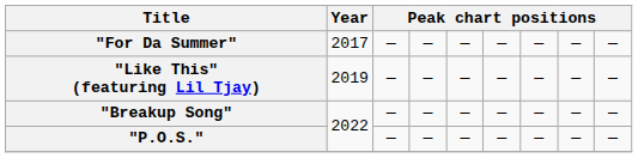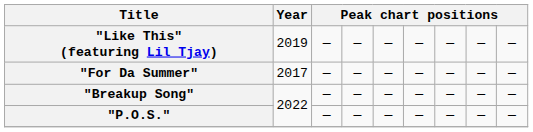 <table class="wikitable plainrowheaders" style="text-align:center;">
 <tr>
 <th colspan="1" scope="col" style="width:20em;">Title</th>
 <th colspan="1" scope="col" style="width:1em;">Year</th>
 <th colspan="7" scope="col" style="width:16em;">Peak chart positions</th>
 </tr>
 <tr>
-<th scope="row">"For Da Summer"</th>
-<td>2017</td>
+<th scope="row">"Like This"<br><span>(featuring <a href='#'>Lil Tjay</a>)</span></th>
+<td>2019</td>
 <td>—</td>
 <td>—</td>
 <td>—</td>
 <td>—</td>
 <td>—</td>
 <td>—</td>
 <td>—</td>
 </tr>
 <tr>
-<th scope="row">"Like This"<br><span>(featuring <a href='#'>Lil Tjay</a>)</span></th>
-<td>2019</td>
+<th scope="row">"For Da Summer"</th>
+<td>2017</td>
 <td>—</td>
 <td>—</td>
 <td>—</td>
 <td>—</td>
 <td>—</td>
 <td>—</td>
 <td>—</td>
 </tr>
 <tr>
 <th scope="row">"Breakup Song"</th>
 <td rowspan="2">2022</td>
 <td>—</td>
 <td>—</td>
 <td>—</td>
 <td>—</td>
 <td>—</td>
 <td>—</td>
 <td>—</td>
 </tr>
 <tr>
 <th scope="row">"P.O.S."</th>
 <td>—</td>
 <td>—</td>
 <td>—</td>
 <td>—</td>
 <td>—</td>
 <td>—</td>
 <td>—</td>
 </tr>
 <tr>
 </tr>
 </table>
